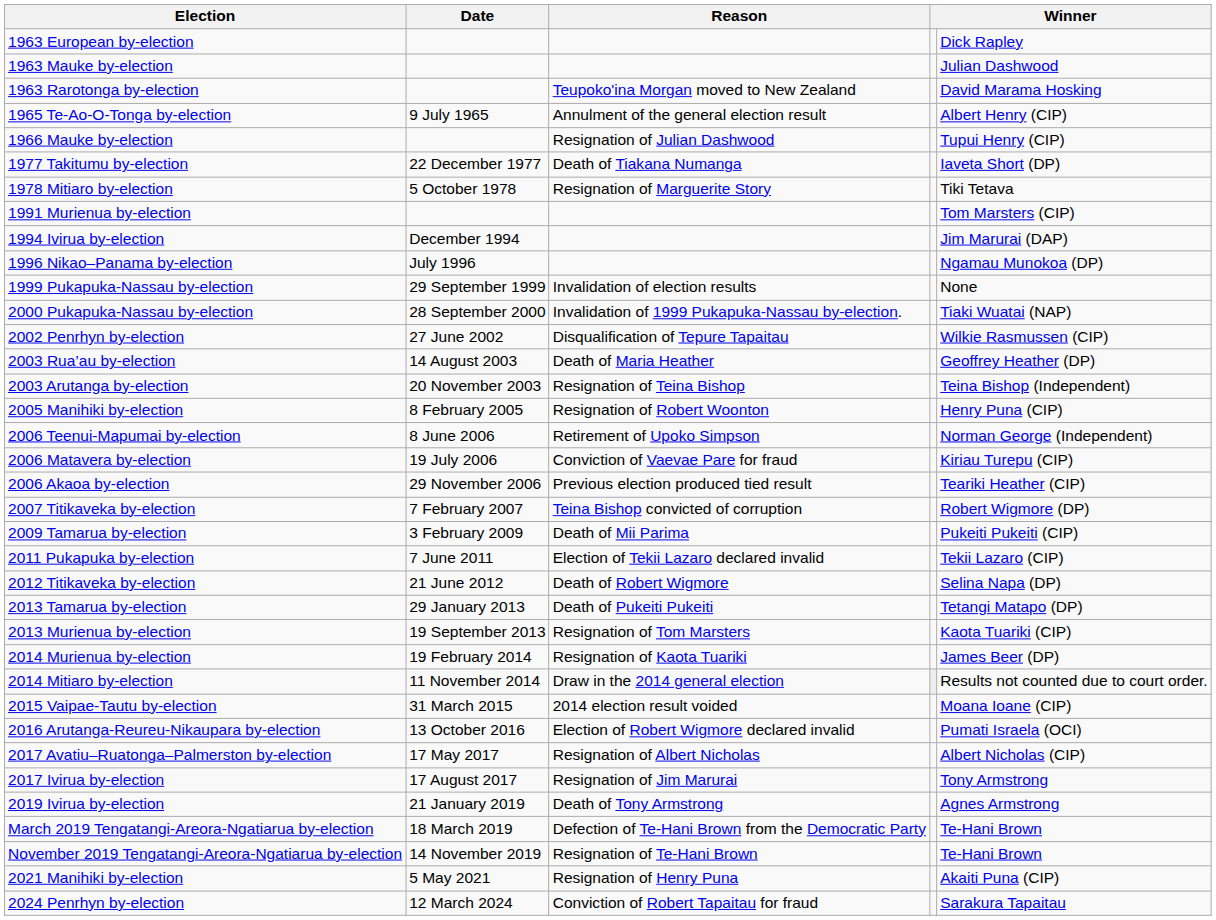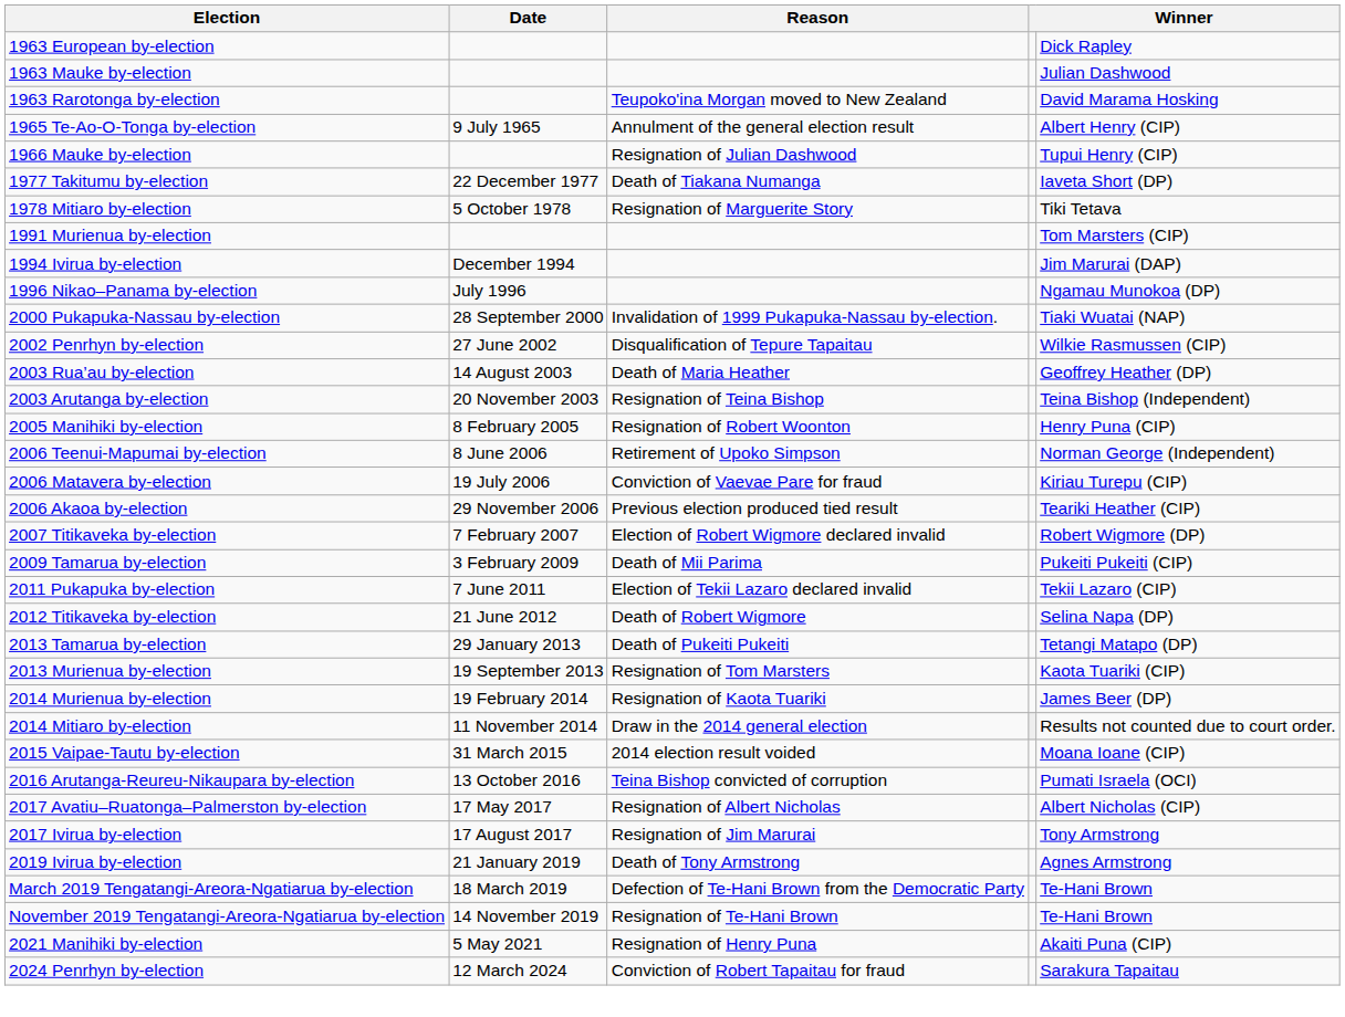 <table class=wikitable>
 <tr>
 <th>Election</th>
 <th>Date</th>
 <th>Reason</th>
 <th colspan=2>Winner</th>
 </tr>
 <tr>
 <td><a href='#'>1963 European by-election</a></td>
 <td></td>
 <td></td>
 <td></td>
 <td><a href='#'>Dick Rapley</a></td>
 </tr>
 <tr>
 <td><a href='#'>1963 Mauke by-election</a></td>
 <td></td>
 <td></td>
 <td></td>
 <td><a href='#'>Julian Dashwood</a></td>
 </tr>
 <tr>
 <td><a href='#'>1963 Rarotonga by-election</a></td>
 <td></td>
 <td><a href='#'>Teupoko'ina Morgan</a> moved to New Zealand</td>
 <td></td>
 <td><a href='#'>David Marama Hosking</a></td>
 </tr>
 <tr>
 <td><a href='#'>1965 Te-Ao-O-Tonga by-election</a></td>
 <td>9 July 1965</td>
 <td>Annulment of the general election result</td>
 <td bgcolor=></td>
 <td><a href='#'>Albert Henry</a> (CIP)</td>
 </tr>
 <tr>
 <td><a href='#'>1966 Mauke by-election</a></td>
 <td></td>
 <td>Resignation of <a href='#'>Julian Dashwood</a></td>
 <td bgcolor=></td>
 <td><a href='#'>Tupui Henry</a> (CIP)</td>
 </tr>
 <tr>
 <td><a href='#'>1977 Takitumu by-election</a></td>
 <td>22 December 1977</td>
 <td>Death of <a href='#'>Tiakana Numanga</a></td>
 <td bgcolor=></td>
 <td><a href='#'>Iaveta Short</a> (DP)</td>
 </tr>
 <tr>
 <td><a href='#'>1978 Mitiaro by-election</a></td>
 <td>5 October 1978</td>
 <td>Resignation of <a href='#'>Marguerite Story</a></td>
 <td></td>
 <td>Tiki Tetava</td>
 </tr>
 <tr>
 <td><a href='#'>1991 Murienua by-election</a></td>
 <td></td>
 <td></td>
 <td bgcolor=></td>
 <td><a href='#'>Tom Marsters</a> (CIP)</td>
 </tr>
 <tr>
 <td><a href='#'>1994 Ivirua by-election</a></td>
 <td>December 1994</td>
 <td></td>
 <td bgcolor=></td>
 <td><a href='#'>Jim Marurai</a> (DAP)</td>
 </tr>
 <tr>
 <td><a href='#'>1996 Nikao–Panama by-election</a></td>
 <td>July 1996</td>
 <td></td>
 <td bgcolor=></td>
 <td><a href='#'>Ngamau Munokoa</a> (DP)</td>
 </tr>
 <tr>
-<td><a href='#'>1999 Pukapuka-Nassau by-election</a></td>
-<td>29 September 1999</td>
-<td>Invalidation of election results</td>
-<td></td>
-<td>None</td>
-</tr>
-<tr>
 <td><a href='#'>2000 Pukapuka-Nassau by-election</a></td>
 <td>28 September 2000</td>
 <td>Invalidation of <a href='#'>1999 Pukapuka-Nassau by-election</a>.</td>
 <td></td>
 <td><a href='#'>Tiaki Wuatai</a> (NAP)</td>
 </tr>
 <tr>
 <td><a href='#'>2002 Penrhyn by-election</a></td>
 <td>27 June 2002</td>
 <td>Disqualification of <a href='#'>Tepure Tapaitau</a></td>
 <td bgcolor=></td>
 <td><a href='#'>Wilkie Rasmussen</a> (CIP)</td>
 </tr>
 <tr>
 <td><a href='#'>2003 Rua’au by-election</a></td>
 <td>14 August 2003</td>
 <td>Death of <a href='#'>Maria Heather</a></td>
 <td bgcolor=></td>
 <td><a href='#'>Geoffrey Heather</a> (DP)</td>
 </tr>
 <tr>
 <td><a href='#'>2003 Arutanga by-election</a></td>
 <td>20 November 2003</td>
 <td>Resignation of <a href='#'>Teina Bishop</a></td>
 <td bgcolor=></td>
 <td><a href='#'>Teina Bishop</a> (Independent)</td>
 </tr>
 <tr>
 <td><a href='#'>2005 Manihiki by-election</a></td>
 <td>8 February 2005</td>
 <td>Resignation of <a href='#'>Robert Woonton</a></td>
 <td bgcolor=></td>
 <td><a href='#'>Henry Puna</a> (CIP)</td>
 </tr>
 <tr>
 <td><a href='#'>2006 Teenui-Mapumai by-election</a></td>
 <td>8 June 2006</td>
 <td>Retirement of <a href='#'>Upoko Simpson</a></td>
 <td bgcolor=></td>
 <td><a href='#'>Norman George</a> (Independent)</td>
 </tr>
 <tr>
 <td><a href='#'>2006 Matavera by-election</a></td>
 <td>19 July 2006</td>
 <td>Conviction of <a href='#'>Vaevae Pare</a> for fraud</td>
 <td bgcolor=></td>
 <td><a href='#'>Kiriau Turepu</a> (CIP)</td>
 </tr>
 <tr>
 <td><a href='#'>2006 Akaoa by-election</a></td>
 <td>29 November 2006</td>
 <td>Previous election produced tied result</td>
 <td bgcolor=></td>
 <td><a href='#'>Teariki Heather</a> (CIP)</td>
 </tr>
 <tr>
 <td><a href='#'>2007 Titikaveka by-election</a></td>
 <td>7 February 2007</td>
-<td><a href='#'>Teina Bishop</a> convicted of corruption</td>
+<td>Election of <a href='#'>Robert Wigmore</a> declared invalid</td>
 <td bgcolor=></td>
 <td><a href='#'>Robert Wigmore</a> (DP)</td>
 </tr>
 <tr>
 <td><a href='#'>2009 Tamarua by-election</a></td>
 <td>3 February 2009</td>
 <td>Death of <a href='#'>Mii Parima</a></td>
 <td bgcolor=></td>
 <td><a href='#'>Pukeiti Pukeiti</a> (CIP)</td>
 </tr>
 <tr>
 <td><a href='#'>2011 Pukapuka by-election</a></td>
 <td>7 June 2011</td>
 <td>Election of <a href='#'>Tekii Lazaro</a> declared invalid</td>
 <td bgcolor=></td>
 <td><a href='#'>Tekii Lazaro</a> (CIP)</td>
 </tr>
 <tr>
 <td><a href='#'>2012 Titikaveka by-election</a></td>
 <td>21 June 2012</td>
 <td>Death of <a href='#'>Robert Wigmore</a></td>
 <td bgcolor=></td>
 <td><a href='#'>Selina Napa</a> (DP)</td>
 </tr>
 <tr>
 <td><a href='#'>2013 Tamarua by-election</a></td>
 <td>29 January 2013</td>
 <td>Death of <a href='#'>Pukeiti Pukeiti</a></td>
 <td bgcolor=></td>
 <td><a href='#'>Tetangi Matapo</a> (DP)</td>
 </tr>
 <tr>
 <td><a href='#'>2013 Murienua by-election</a></td>
 <td>19 September 2013</td>
 <td>Resignation of <a href='#'>Tom Marsters</a></td>
 <td bgcolor=></td>
 <td><a href='#'>Kaota Tuariki</a> (CIP)</td>
 </tr>
 <tr>
 <td><a href='#'>2014 Murienua by-election</a></td>
 <td>19 February 2014</td>
 <td>Resignation of <a href='#'>Kaota Tuariki</a></td>
 <td bgcolor=></td>
 <td><a href='#'>James Beer</a> (DP)</td>
 </tr>
 <tr>
 <td><a href='#'>2014 Mitiaro by-election</a></td>
 <td>11 November 2014</td>
 <td>Draw in the <a href='#'>2014 general election</a></td>
 <td bgcolor=#EEEEEE></td>
 <td>Results not counted due to court order.</td>
 </tr>
 <tr>
 <td><a href='#'>2015 Vaipae-Tautu by-election</a></td>
 <td>31 March 2015</td>
 <td>2014 election result voided</td>
 <td bgcolor=></td>
 <td><a href='#'>Moana Ioane</a> (CIP)</td>
 </tr>
 <tr>
 <td><a href='#'>2016 Arutanga-Reureu-Nikaupara by-election</a></td>
 <td>13 October 2016</td>
-<td>Election of <a href='#'>Robert Wigmore</a> declared invalid</td>
+<td><a href='#'>Teina Bishop</a> convicted of corruption</td>
 <td bgcolor=></td>
 <td><a href='#'>Pumati Israela</a> (OCI)</td>
 </tr>
 <tr>
 <td><a href='#'>2017 Avatiu–Ruatonga–Palmerston by-election</a></td>
 <td>17 May 2017</td>
 <td>Resignation of <a href='#'>Albert Nicholas</a></td>
 <td bgcolor=></td>
 <td><a href='#'>Albert Nicholas</a> (CIP)</td>
 </tr>
 <tr>
 <td><a href='#'>2017 Ivirua by-election</a></td>
 <td>17 August 2017</td>
 <td>Resignation of <a href='#'>Jim Marurai</a></td>
 <td bgcolor=></td>
 <td><a href='#'>Tony Armstrong</a></td>
 </tr>
 <tr>
 <td><a href='#'>2019 Ivirua by-election</a></td>
 <td>21 January 2019</td>
 <td>Death of <a href='#'>Tony Armstrong</a></td>
 <td bgcolor=></td>
 <td><a href='#'>Agnes Armstrong</a></td>
 </tr>
 <tr>
 <td><a href='#'>March 2019 Tengatangi-Areora-Ngatiarua by-election</a></td>
 <td>18 March 2019</td>
 <td>Defection of <a href='#'>Te-Hani Brown</a> from the <a href='#'>Democratic Party</a></td>
 <td bgcolor=></td>
 <td><a href='#'>Te-Hani Brown</a></td>
 </tr>
 <tr>
 <td><a href='#'>November 2019 Tengatangi-Areora-Ngatiarua by-election</a></td>
 <td>14 November 2019</td>
 <td>Resignation of <a href='#'>Te-Hani Brown</a></td>
 <td bgcolor=></td>
 <td><a href='#'>Te-Hani Brown</a></td>
 </tr>
 <tr>
 <td><a href='#'>2021 Manihiki by-election</a></td>
 <td>5 May 2021</td>
 <td>Resignation of <a href='#'>Henry Puna</a></td>
 <td bgcolor=></td>
 <td><a href='#'>Akaiti Puna</a> (CIP)</td>
 </tr>
 <tr>
 <td><a href='#'>2024 Penrhyn by-election</a></td>
 <td>12 March 2024</td>
 <td>Conviction of <a href='#'>Robert Tapaitau</a> for fraud</td>
 <td bgcolor=></td>
 <td><a href='#'>Sarakura Tapaitau</a></td>
 </tr>
 </table>
